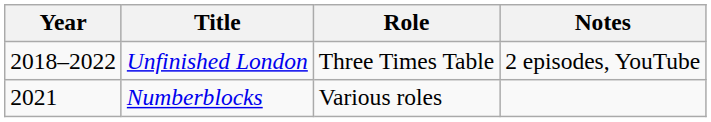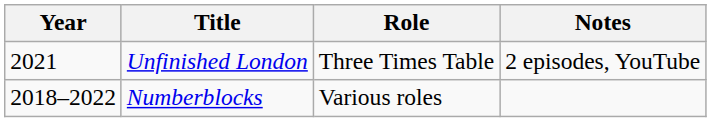 <table class="wikitable">
 <tr>
 <th>Year</th>
 <th>Title</th>
 <th>Role</th>
 <th>Notes</th>
 </tr>
 <tr>
-<td>2018–2022</td>
+<td>2021</td>
 <td><em><a href='#'>Unfinished London</a></em></td>
 <td>Three Times Table</td>
 <td>2 episodes, YouTube</td>
 </tr>
 <tr>
-<td>2021</td>
+<td>2018–2022</td>
 <td><em><a href='#'>Numberblocks</a></em></td>
 <td>Various roles</td>
 <td></td>
 </tr>
 </table>
